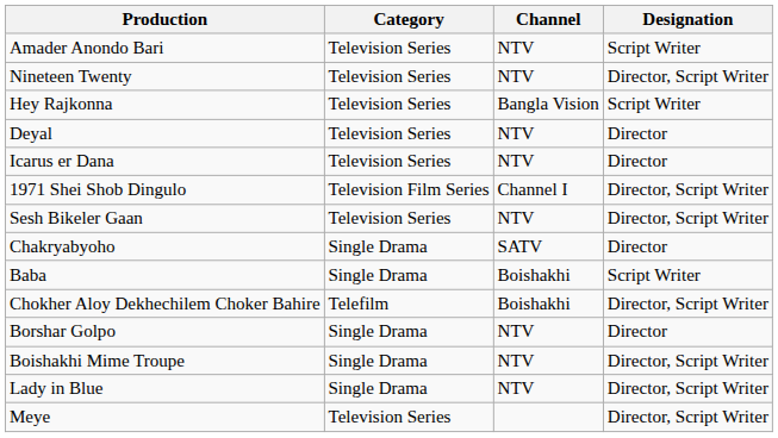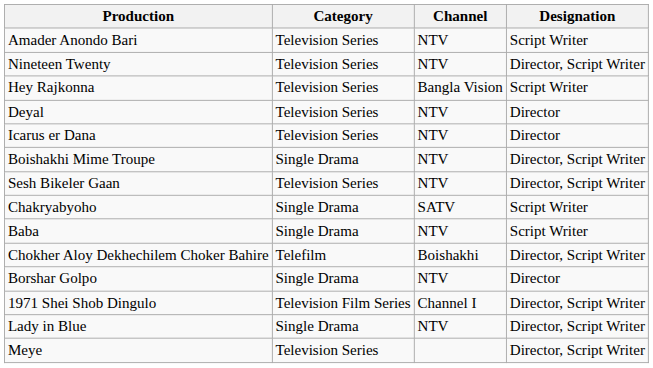 <table class="wikitable">
 <tr>
 <th>Production</th>
 <th>Category</th>
 <th>Channel</th>
 <th>Designation</th>
 </tr>
 <tr>
 <td>Amader Anondo Bari</td>
 <td>Television Series</td>
 <td>NTV</td>
 <td>Script Writer</td>
 </tr>
 <tr>
 <td>Nineteen Twenty</td>
 <td>Television Series</td>
 <td>NTV</td>
 <td>Director, Script Writer</td>
 </tr>
 <tr>
 <td>Hey Rajkonna</td>
 <td>Television Series</td>
 <td>Bangla Vision</td>
 <td>Script Writer</td>
 </tr>
 <tr>
 <td>Deyal</td>
 <td>Television Series</td>
 <td>NTV</td>
 <td>Director</td>
 </tr>
 <tr>
 <td>Icarus er Dana</td>
 <td>Television Series</td>
 <td>NTV</td>
 <td>Director</td>
 </tr>
 <tr>
-<td>1971 Shei Shob Dingulo</td>
-<td>Television Film Series</td>
-<td>Channel I</td>
+<td>Boishakhi Mime Troupe</td>
+<td>Single Drama</td>
+<td>NTV</td>
 <td>Director, Script Writer</td>
 </tr>
 <tr>
 <td>Sesh Bikeler Gaan</td>
 <td>Television Series</td>
 <td>NTV</td>
 <td>Director, Script Writer</td>
 </tr>
 <tr>
 <td>Chakryabyoho</td>
 <td>Single Drama</td>
 <td>SATV</td>
-<td>Director</td>
+<td>Script Writer</td>
 </tr>
 <tr>
 <td>Baba</td>
 <td>Single Drama</td>
-<td>Boishakhi</td>
+<td>NTV</td>
 <td>Script Writer</td>
 </tr>
 <tr>
 <td>Chokher Aloy Dekhechilem Choker Bahire</td>
 <td>Telefilm</td>
 <td>Boishakhi</td>
 <td>Director, Script Writer</td>
 </tr>
 <tr>
 <td>Borshar Golpo</td>
 <td>Single Drama</td>
 <td>NTV</td>
 <td>Director</td>
 </tr>
 <tr>
-<td>Boishakhi Mime Troupe</td>
-<td>Single Drama</td>
-<td>NTV</td>
+<td>1971 Shei Shob Dingulo</td>
+<td>Television Film Series</td>
+<td>Channel I</td>
 <td>Director, Script Writer</td>
 </tr>
 <tr>
 <td>Lady in Blue</td>
 <td>Single Drama</td>
 <td>NTV</td>
 <td>Director, Script Writer</td>
 </tr>
 <tr>
 <td>Meye</td>
 <td>Television Series</td>
 <td></td>
 <td>Director, Script Writer</td>
 </tr>
 </table>
